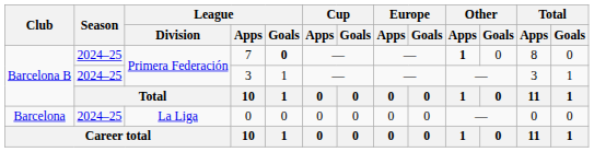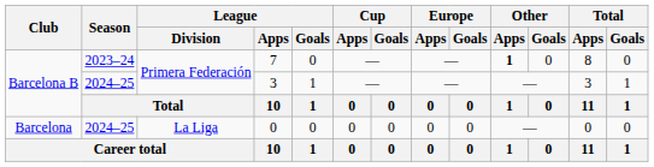 <table class=wikitable style=text-align:center>
 <tr>
 <th rowspan=2>Club</th>
 <th rowspan=2>Season</th>
 <th colspan=3>League</th>
 <th colspan=2>Cup</th>
 <th colspan=2>Europe</th>
 <th colspan=2>Other</th>
 <th colspan=2>Total</th>
 </tr>
 <tr>
 <th>Division</th>
 <th>Apps</th>
 <th>Goals</th>
 <th>Apps</th>
 <th>Goals</th>
 <th>Apps</th>
 <th>Goals</th>
 <th>Apps</th>
 <th>Goals</th>
 <th>Apps</th>
 <th>Goals</th>
 </tr>
 <tr>
 <td rowspan="3"><a href='#'>Barcelona B</a></td>
-<td><a href='#'>2024–25</a></td>
+<td><a href='#'>2023–24</a></td>
 <td rowspan="2"><a href='#'>Primera Federación</a></td>
 <td>7</td>
-<td><strong>0</strong></td>
+<td>0</td>
 <td colspan="2">—</td>
 <td colspan="2">—</td>
 <td><strong>1</strong></td>
 <td>0</td>
 <td>8</td>
 <td>0</td>
 </tr>
 <tr>
 <td><a href='#'>2024–25</a></td>
 <td>3</td>
 <td>1</td>
 <td colspan="2">—</td>
 <td colspan="2">—</td>
 <td colspan="2">—</td>
 <td>3</td>
 <td>1</td>
 </tr>
 <tr>
 <th colspan="2">Total</th>
 <th>10</th>
 <th>1</th>
 <th>0</th>
 <th>0</th>
 <th>0</th>
 <th>0</th>
 <th>1</th>
 <th>0</th>
 <th>11</th>
 <th>1</th>
 </tr>
 <tr>
 <td><a href='#'>Barcelona</a></td>
 <td><a href='#'>2024–25</a></td>
 <td><a href='#'>La Liga</a></td>
 <td>0</td>
 <td>0</td>
 <td>0</td>
 <td>0</td>
 <td>0</td>
 <td>0</td>
 <td colspan="2">—</td>
 <td>0</td>
 <td>0</td>
 </tr>
 <tr>
 <th colspan="3">Career total</th>
 <th>10</th>
 <th>1</th>
 <th>0</th>
 <th>0</th>
 <th>0</th>
 <th>0</th>
 <th>1</th>
 <th>0</th>
 <th>11</th>
 <th>1</th>
 </tr>
 </table>
